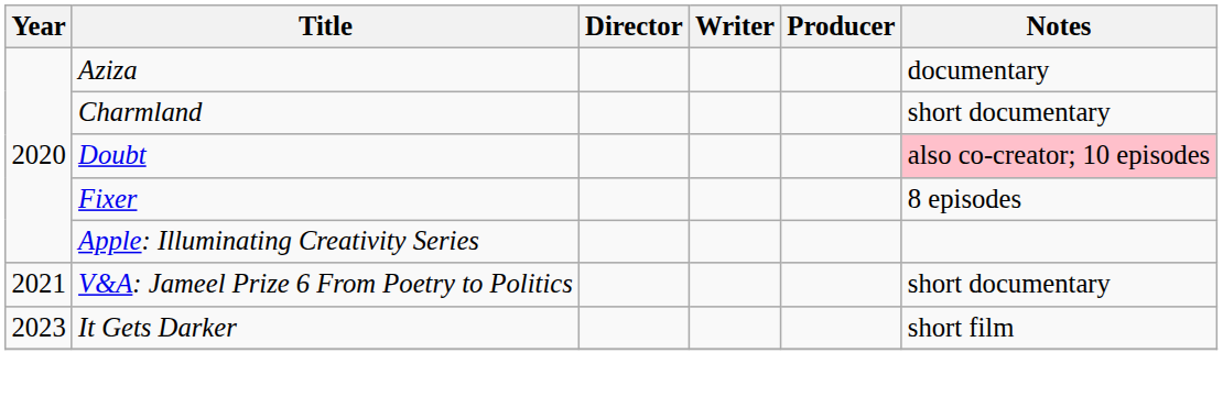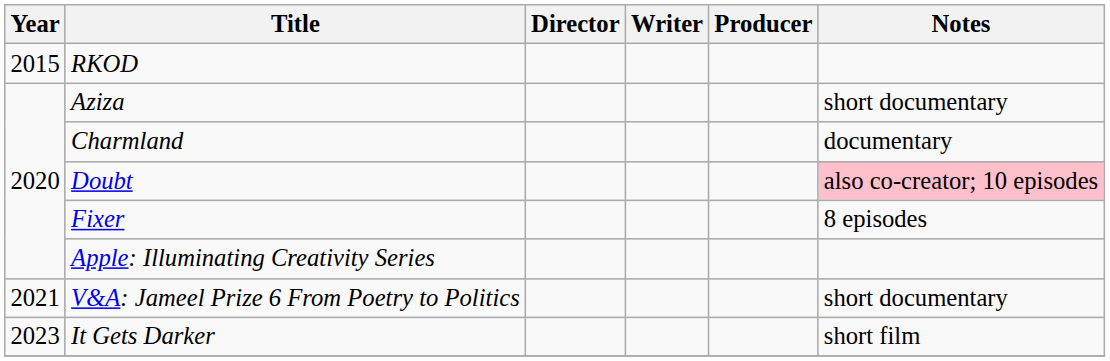 <table class="wikitable sortable">
 <tr>
 <th>Year</th>
 <th>Title</th>
 <th>Director</th>
 <th>Writer</th>
 <th>Producer</th>
 <th class="unsortable">Notes</th>
 </tr>
 <tr>
+<td>2015</td>
+<td><em>RKOD</em></td>
+<td></td>
+<td></td>
+<td></td>
+<td></td>
+</tr>
+<tr>
 <td rowspan=5>2020</td>
 <td><em>Aziza</em></td>
 <td></td>
 <td></td>
 <td></td>
-<td>documentary</td>
+<td>short documentary</td>
 </tr>
 <tr>
 <td><em>Charmland</em></td>
 <td></td>
 <td></td>
 <td></td>
-<td>short documentary</td>
+<td>documentary</td>
 </tr>
 <tr>
 <td><em><a href='#'>Doubt</a></em></td>
 <td></td>
 <td></td>
 <td></td>
 <td style="background: pink;">also co-creator; 10 episodes</td>
 </tr>
 <tr>
 <td><em><a href='#'>Fixer</a></em></td>
 <td></td>
 <td></td>
 <td></td>
 <td>8 episodes</td>
 </tr>
 <tr>
 <td><em><a href='#'>Apple</a>: Illuminating Creativity Series</em></td>
 <td></td>
 <td></td>
 <td></td>
 <td></td>
 </tr>
 <tr>
 <td>2021</td>
 <td><em><a href='#'>V&A</a>: Jameel Prize 6 From Poetry to Politics</em></td>
 <td></td>
 <td></td>
 <td></td>
 <td>short documentary</td>
 </tr>
 <tr>
 <td>2023</td>
 <td><em>It Gets Darker</em></td>
 <td></td>
 <td></td>
 <td></td>
 <td>short film</td>
 </tr>
 <tr>
 </tr>
 </table>
